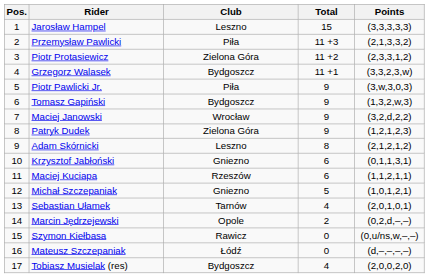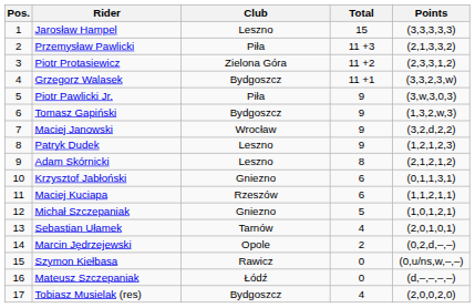 <table class=wikitable style="font-size:93%;">
 <tr>
 <th width=25px>Pos.</th>
 <th width=200px>Rider</th>
 <th width=200px>Club</th>
 <th width=80px>Total</th>
 <th width=100px>Points</th>
 </tr>
 <tr align=center>
 <td>1</td>
 <td align=left><a href='#'>Jarosław Hampel</a></td>
 <td>Leszno</td>
 <td>15</td>
 <td>(3,3,3,3,3)</td>
 </tr>
 <tr align=center>
 <td>2</td>
 <td align=left><a href='#'>Przemysław Pawlicki</a></td>
 <td>Piła</td>
 <td>11 +3</td>
 <td>(2,1,3,3,2)</td>
 </tr>
 <tr align=center>
 <td>3</td>
 <td align=left><a href='#'>Piotr Protasiewicz</a></td>
 <td>Zielona Góra</td>
 <td>11 +2</td>
 <td>(2,3,3,1,2)</td>
 </tr>
 <tr align=center>
 <td>4</td>
 <td align=left><a href='#'>Grzegorz Walasek</a></td>
 <td>Bydgoszcz</td>
 <td>11 +1</td>
 <td>(3,3,2,3,w)</td>
 </tr>
 <tr align=center>
 <td>5</td>
 <td align=left><a href='#'>Piotr Pawlicki Jr.</a></td>
 <td>Piła</td>
 <td>9</td>
 <td>(3,w,3,0,3)</td>
 </tr>
 <tr align=center>
 <td>6</td>
 <td align=left><a href='#'>Tomasz Gapiński</a></td>
 <td>Bydgoszcz</td>
 <td>9</td>
 <td>(1,3,2,w,3)</td>
 </tr>
 <tr align=center>
 <td>7</td>
 <td align=left><a href='#'>Maciej Janowski</a></td>
 <td>Wrocław</td>
 <td>9</td>
 <td>(3,2,d,2,2)</td>
 </tr>
 <tr align=center>
 <td>8</td>
 <td align=left><a href='#'>Patryk Dudek</a></td>
-<td>Zielona Góra</td>
+<td>Leszno</td>
 <td>9</td>
 <td>(1,2,1,2,3)</td>
 </tr>
 <tr align=center>
 <td>9</td>
 <td align=left><a href='#'>Adam Skórnicki</a></td>
 <td>Leszno</td>
 <td>8</td>
 <td>(2,1,2,1,2)</td>
 </tr>
 <tr align=center>
 <td>10</td>
 <td align=left><a href='#'>Krzysztof Jabłoński</a></td>
 <td>Gniezno</td>
 <td>6</td>
 <td>(0,1,1,3,1)</td>
 </tr>
 <tr align=center>
 <td>11</td>
 <td align=left><a href='#'>Maciej Kuciapa</a></td>
 <td>Rzeszów</td>
 <td>6</td>
 <td>(1,1,2,1,1)</td>
 </tr>
 <tr align=center>
 <td>12</td>
 <td align=left><a href='#'>Michał Szczepaniak</a></td>
 <td>Gniezno</td>
 <td>5</td>
 <td>(1,0,1,2,1)</td>
 </tr>
 <tr align=center>
 <td>13</td>
 <td align=left><a href='#'>Sebastian Ułamek</a></td>
 <td>Tarnów</td>
 <td>4</td>
 <td>(2,0,1,0,1)</td>
 </tr>
 <tr align=center>
 <td>14</td>
 <td align=left><a href='#'>Marcin Jędrzejewski</a></td>
 <td>Opole</td>
 <td>2</td>
 <td>(0,2,d,–,–)</td>
 </tr>
 <tr align=center>
 <td>15</td>
 <td align=left><a href='#'>Szymon Kiełbasa</a></td>
 <td>Rawicz</td>
 <td>0</td>
 <td>(0,u/ns,w,–,–)</td>
 </tr>
 <tr align=center>
 <td>16</td>
 <td align=left><a href='#'>Mateusz Szczepaniak</a></td>
 <td>Łódź</td>
 <td>0</td>
 <td>(d,–,–,–,–)</td>
 </tr>
 <tr align=center>
 <td>17</td>
 <td align=left><a href='#'>Tobiasz Musielak</a> (res)</td>
 <td>Bydgoszcz</td>
 <td>4</td>
 <td>(2,0,0,2,0)</td>
 </tr>
 </table>
